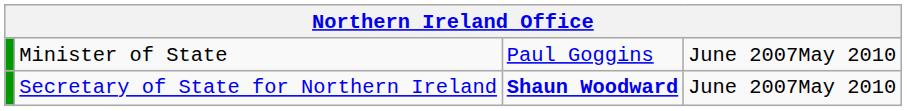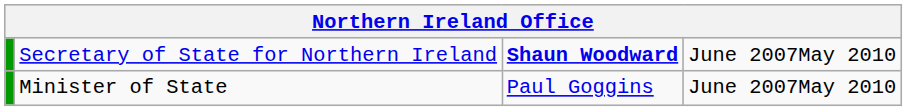 <table class="wikitable">
 <tr>
 <th colspan=4><a href='#'>Northern Ireland Office</a></th>
+</tr>
+<tr>
+<td bgcolor="009900"></td>
+<td><a href='#'>Secretary of State for Northern Ireland</a></td>
+<td><strong><a href='#'>Shaun Woodward</a></strong></td>
+<td>June 2007May 2010</td>
 </tr>
 <tr>
 <td bgcolor="009900"></td>
 <td>Minister of State</td>
 <td><a href='#'>Paul Goggins</a></td>
 <td>June 2007May 2010</td>
 </tr>
-<tr>
-<td bgcolor="009900"></td>
-<td><a href='#'>Secretary of State for Northern Ireland</a></td>
-<td><strong><a href='#'>Shaun Woodward</a></strong></td>
-<td>June 2007May 2010</td>
-</tr>
 </table>
